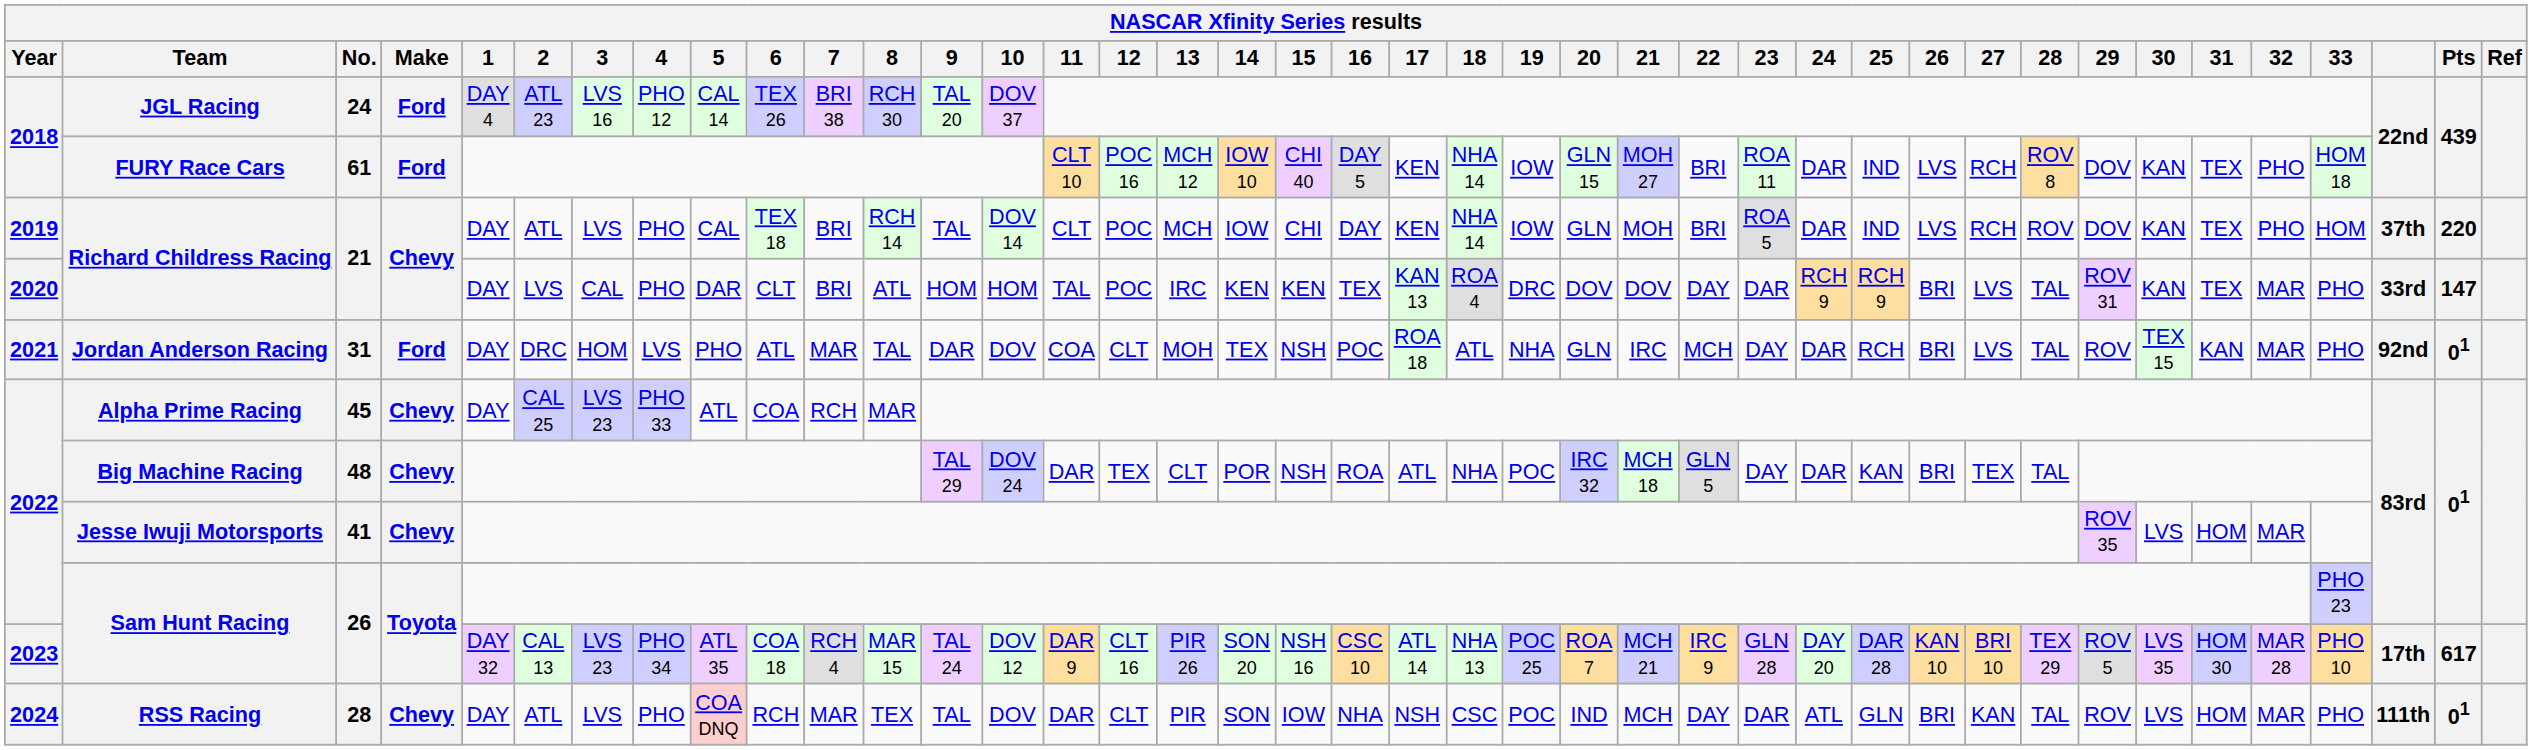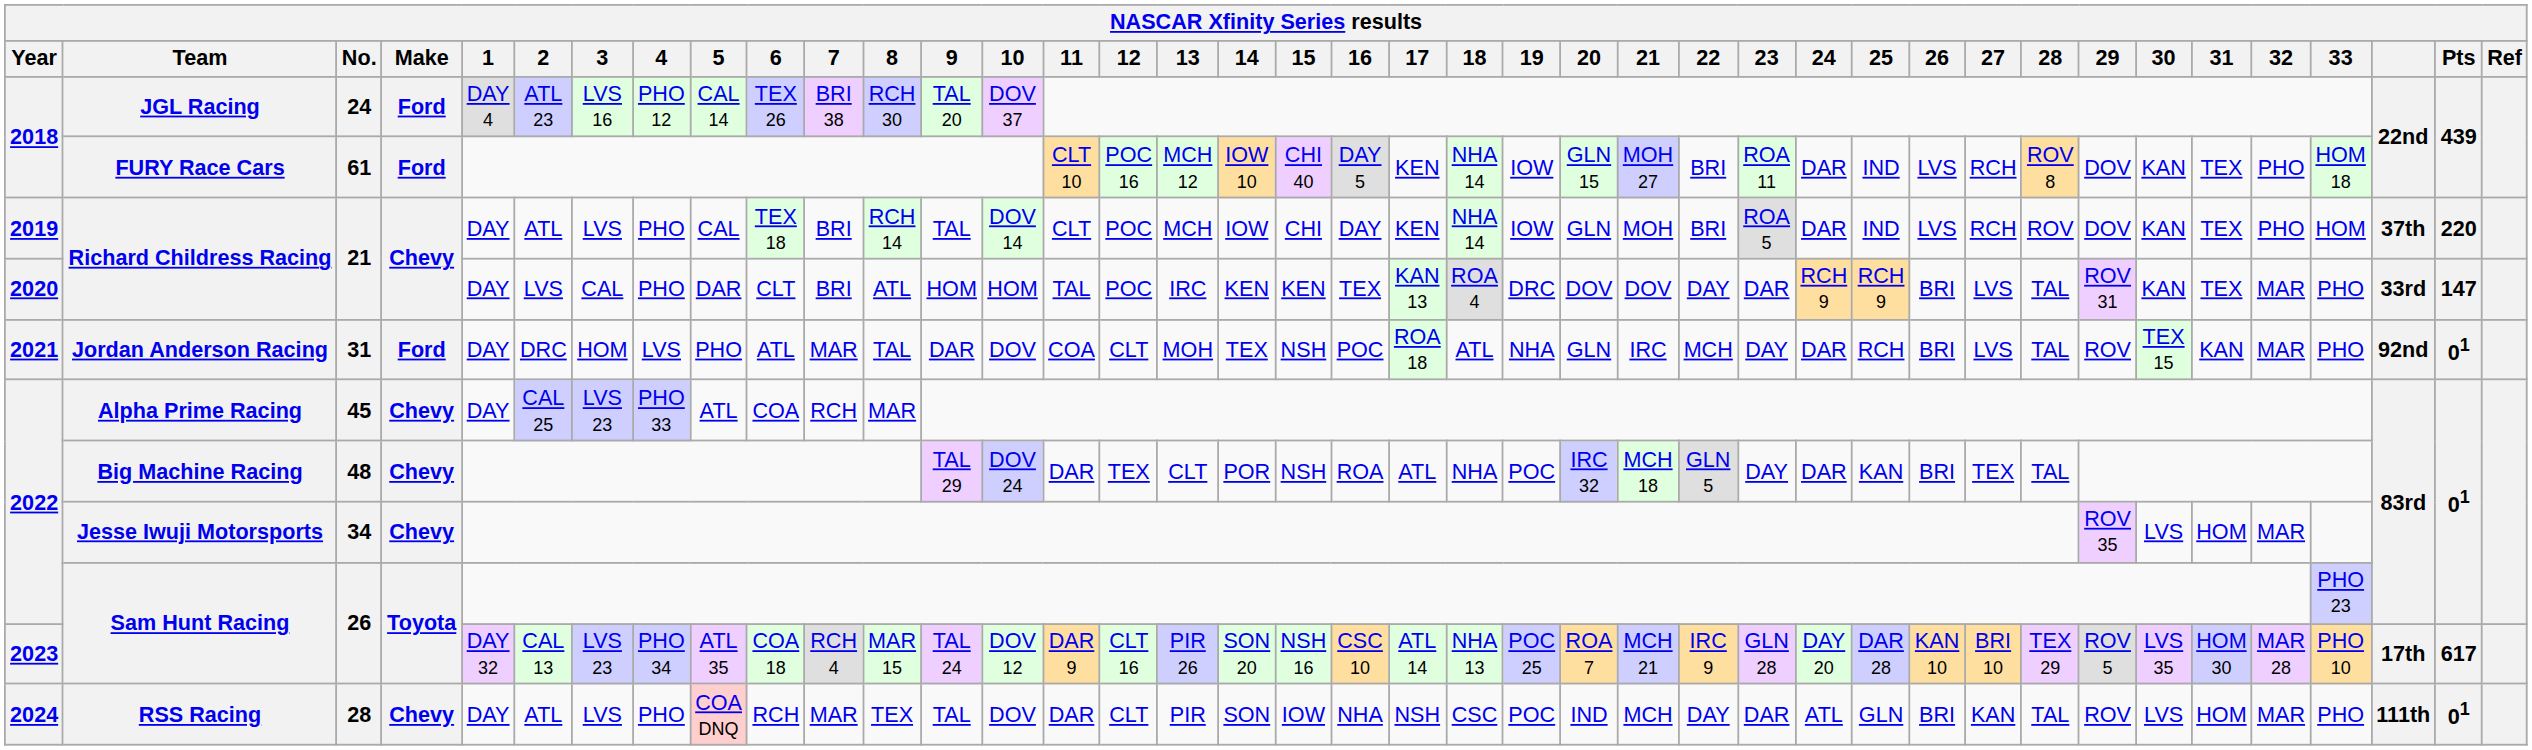 <table class="wikitable" style="text-align:center; font-size:75%">
 <tr>
 <th colspan=40><a href='#'>NASCAR Xfinity Series</a> results</th>
 </tr>
 <tr>
 <th>Year</th>
 <th>Team</th>
 <th>No.</th>
 <th>Make</th>
 <th>1</th>
 <th>2</th>
 <th>3</th>
 <th>4</th>
 <th>5</th>
 <th>6</th>
 <th>7</th>
 <th>8</th>
 <th>9</th>
 <th>10</th>
 <th>11</th>
 <th>12</th>
 <th>13</th>
 <th>14</th>
 <th>15</th>
 <th>16</th>
 <th>17</th>
 <th>18</th>
 <th>19</th>
 <th>20</th>
 <th>21</th>
 <th>22</th>
 <th>23</th>
 <th>24</th>
 <th>25</th>
 <th>26</th>
 <th>27</th>
 <th>28</th>
 <th>29</th>
 <th>30</th>
 <th>31</th>
 <th>32</th>
 <th>33</th>
 <th></th>
 <th>Pts</th>
 <th>Ref</th>
 </tr>
 <tr>
 <th rowspan=2><a href='#'>2018</a></th>
 <th><a href='#'>JGL Racing</a></th>
 <th>24</th>
 <th><a href='#'>Ford</a></th>
 <td style="background:#DFDFDF;"><a href='#'>DAY</a><br><small>4</small></td>
 <td style="background:#CFCFFF;"><a href='#'>ATL</a><br><small>23</small></td>
 <td style="background:#DFFFDF;"><a href='#'>LVS</a><br><small>16</small></td>
 <td style="background:#DFFFDF;"><a href='#'>PHO</a><br><small>12</small></td>
 <td style="background:#DFFFDF;"><a href='#'>CAL</a><br><small>14</small></td>
 <td style="background:#CFCFFF;"><a href='#'>TEX</a><br><small>26</small></td>
 <td style="background:#EFCFFF;"><a href='#'>BRI</a><br><small>38</small></td>
 <td style="background:#CFCFFF;"><a href='#'>RCH</a><br><small>30</small></td>
 <td style="background:#DFFFDF;"><a href='#'>TAL</a><br><small>20</small></td>
 <td style="background:#EFCFFF;"><a href='#'>DOV</a><br><small>37</small></td>
 <td colspan=23></td>
 <th rowspan=2>22nd</th>
 <th rowspan=2>439</th>
 <th rowspan=2></th>
 </tr>
 <tr>
 <th><a href='#'>FURY Race Cars</a></th>
 <th>61</th>
 <th><a href='#'>Ford</a></th>
 <td colspan=10></td>
 <td style="background:#FFDF9F;"><a href='#'>CLT</a><br><small>10</small></td>
 <td style="background:#DFFFDF;"><a href='#'>POC</a><br><small>16</small></td>
 <td style="background:#DFFFDF;"><a href='#'>MCH</a><br><small>12</small></td>
 <td style="background:#FFDF9F;"><a href='#'>IOW</a><br><small>10</small></td>
 <td style="background:#EFCFFF;"><a href='#'>CHI</a><br><small>40</small></td>
 <td style="background:#DFDFDF;"><a href='#'>DAY</a><br><small>5</small></td>
 <td><a href='#'>KEN</a></td>
 <td style="background:#DFFFDF;"><a href='#'>NHA</a><br><small>14</small></td>
 <td><a href='#'>IOW</a></td>
 <td style="background:#DFFFDF;"><a href='#'>GLN</a><br><small>15</small></td>
 <td style="background:#CFCFFF;"><a href='#'>MOH</a><br><small>27</small></td>
 <td><a href='#'>BRI</a></td>
 <td style="background:#DFFFDF;"><a href='#'>ROA</a><br><small>11</small></td>
 <td><a href='#'>DAR</a></td>
 <td><a href='#'>IND</a></td>
 <td><a href='#'>LVS</a></td>
 <td><a href='#'>RCH</a></td>
 <td style="background:#FFDF9F;"><a href='#'>ROV</a><br><small>8</small></td>
 <td><a href='#'>DOV</a></td>
 <td><a href='#'>KAN</a></td>
 <td><a href='#'>TEX</a></td>
 <td><a href='#'>PHO</a></td>
 <td style="background:#DFFFDF;"><a href='#'>HOM</a><br><small>18</small></td>
 </tr>
 <tr>
 <th><a href='#'>2019</a></th>
 <th rowspan=2><a href='#'>Richard Childress Racing</a></th>
 <th rowspan=2>21</th>
 <th rowspan=2><a href='#'>Chevy</a></th>
 <td><a href='#'>DAY</a></td>
 <td><a href='#'>ATL</a></td>
 <td><a href='#'>LVS</a></td>
 <td><a href='#'>PHO</a></td>
 <td><a href='#'>CAL</a></td>
 <td style="background:#DFFFDF;"><a href='#'>TEX</a><br><small>18</small></td>
 <td><a href='#'>BRI</a></td>
 <td style="background:#DFFFDF;"><a href='#'>RCH</a><br><small>14</small></td>
 <td><a href='#'>TAL</a></td>
 <td style="background:#DFFFDF;"><a href='#'>DOV</a><br><small>14</small></td>
 <td><a href='#'>CLT</a></td>
 <td><a href='#'>POC</a></td>
 <td><a href='#'>MCH</a></td>
 <td><a href='#'>IOW</a></td>
 <td><a href='#'>CHI</a></td>
 <td><a href='#'>DAY</a></td>
 <td><a href='#'>KEN</a></td>
 <td style="background:#DFFFDF;"><a href='#'>NHA</a><br><small>14</small></td>
 <td><a href='#'>IOW</a></td>
 <td><a href='#'>GLN</a></td>
 <td><a href='#'>MOH</a></td>
 <td><a href='#'>BRI</a></td>
 <td style="background:#DFDFDF;"><a href='#'>ROA</a><br><small>5</small></td>
 <td><a href='#'>DAR</a></td>
 <td><a href='#'>IND</a></td>
 <td><a href='#'>LVS</a></td>
 <td><a href='#'>RCH</a></td>
 <td><a href='#'>ROV</a></td>
 <td><a href='#'>DOV</a></td>
 <td><a href='#'>KAN</a></td>
 <td><a href='#'>TEX</a></td>
 <td><a href='#'>PHO</a></td>
 <td><a href='#'>HOM</a></td>
 <th>37th</th>
 <th>220</th>
 <th></th>
 </tr>
 <tr>
 <th><a href='#'>2020</a></th>
 <td><a href='#'>DAY</a></td>
 <td><a href='#'>LVS</a></td>
 <td><a href='#'>CAL</a></td>
 <td><a href='#'>PHO</a></td>
 <td><a href='#'>DAR</a></td>
 <td><a href='#'>CLT</a></td>
 <td><a href='#'>BRI</a></td>
 <td><a href='#'>ATL</a></td>
 <td><a href='#'>HOM</a></td>
 <td><a href='#'>HOM</a></td>
 <td><a href='#'>TAL</a></td>
 <td><a href='#'>POC</a></td>
 <td><a href='#'>IRC</a></td>
 <td><a href='#'>KEN</a></td>
 <td><a href='#'>KEN</a></td>
 <td><a href='#'>TEX</a></td>
 <td style="background:#DFFFDF;"><a href='#'>KAN</a><br><small>13</small></td>
 <td style="background:#DFDFDF;"><a href='#'>ROA</a><br><small>4</small></td>
 <td><a href='#'>DRC</a></td>
 <td><a href='#'>DOV</a></td>
 <td><a href='#'>DOV</a></td>
 <td><a href='#'>DAY</a></td>
 <td><a href='#'>DAR</a></td>
 <td style="background:#FFDF9F;"><a href='#'>RCH</a><br><small>9</small></td>
 <td style="background:#FFDF9F;"><a href='#'>RCH</a><br><small>9</small></td>
 <td><a href='#'>BRI</a></td>
 <td><a href='#'>LVS</a></td>
 <td><a href='#'>TAL</a></td>
 <td style="background:#EFCFFF;"><a href='#'>ROV</a><br><small>31</small></td>
 <td><a href='#'>KAN</a></td>
 <td><a href='#'>TEX</a></td>
 <td><a href='#'>MAR</a></td>
 <td><a href='#'>PHO</a></td>
 <th>33rd</th>
 <th>147</th>
 <th></th>
 </tr>
 <tr>
 <th><a href='#'>2021</a></th>
 <th><a href='#'>Jordan Anderson Racing</a></th>
 <th>31</th>
 <th><a href='#'>Ford</a></th>
 <td><a href='#'>DAY</a></td>
 <td><a href='#'>DRC</a></td>
 <td><a href='#'>HOM</a></td>
 <td><a href='#'>LVS</a></td>
 <td><a href='#'>PHO</a></td>
 <td><a href='#'>ATL</a></td>
 <td><a href='#'>MAR</a></td>
 <td><a href='#'>TAL</a></td>
 <td><a href='#'>DAR</a></td>
 <td><a href='#'>DOV</a></td>
 <td><a href='#'>COA</a></td>
 <td><a href='#'>CLT</a></td>
 <td><a href='#'>MOH</a></td>
 <td><a href='#'>TEX</a></td>
 <td><a href='#'>NSH</a></td>
 <td><a href='#'>POC</a></td>
 <td style="background:#DFFFDF;"><a href='#'>ROA</a><br><small>18</small></td>
 <td><a href='#'>ATL</a></td>
 <td><a href='#'>NHA</a></td>
 <td><a href='#'>GLN</a></td>
 <td><a href='#'>IRC</a></td>
 <td><a href='#'>MCH</a></td>
 <td><a href='#'>DAY</a></td>
 <td><a href='#'>DAR</a></td>
 <td><a href='#'>RCH</a></td>
 <td><a href='#'>BRI</a></td>
 <td><a href='#'>LVS</a></td>
 <td><a href='#'>TAL</a></td>
 <td><a href='#'>ROV</a></td>
 <td style="background:#DFFFDF;"><a href='#'>TEX</a><br><small>15</small></td>
 <td><a href='#'>KAN</a></td>
 <td><a href='#'>MAR</a></td>
 <td><a href='#'>PHO</a></td>
 <th>92nd</th>
 <th>0<sup>1</sup></th>
 <th></th>
 </tr>
 <tr>
 <th rowspan=4><a href='#'>2022</a></th>
 <th><a href='#'>Alpha Prime Racing</a></th>
 <th>45</th>
 <th><a href='#'>Chevy</a></th>
 <td><a href='#'>DAY</a></td>
 <td style="background:#CFCFFF;"><a href='#'>CAL</a><br><small>25</small></td>
 <td style="background:#CFCFFF;"><a href='#'>LVS</a><br><small>23</small></td>
 <td style="background:#CFCFFF;"><a href='#'>PHO</a><br><small>33</small></td>
 <td><a href='#'>ATL</a></td>
 <td><a href='#'>COA</a></td>
 <td><a href='#'>RCH</a></td>
 <td><a href='#'>MAR</a></td>
 <td colspan=25></td>
 <th rowspan=4>83rd</th>
 <th rowspan=4>0<sup>1</sup></th>
 <th rowspan=4></th>
 </tr>
 <tr>
 <th><a href='#'>Big Machine Racing</a></th>
 <th>48</th>
 <th><a href='#'>Chevy</a></th>
 <td colspan=8></td>
 <td style="background:#EFCFFF;"><a href='#'>TAL</a><br><small>29</small></td>
 <td style="background:#CFCFFF;"><a href='#'>DOV</a><br><small>24</small></td>
 <td><a href='#'>DAR</a></td>
 <td><a href='#'>TEX</a></td>
 <td><a href='#'>CLT</a></td>
 <td><a href='#'>POR</a></td>
 <td><a href='#'>NSH</a></td>
 <td><a href='#'>ROA</a></td>
 <td><a href='#'>ATL</a></td>
 <td><a href='#'>NHA</a></td>
 <td><a href='#'>POC</a></td>
 <td style="background:#CFCFFF;"><a href='#'>IRC</a><br><small>32</small></td>
 <td style="background:#DFFFDF;"><a href='#'>MCH</a><br><small>18</small></td>
 <td style="background:#DFDFDF;"><a href='#'>GLN</a><br><small>5</small></td>
 <td><a href='#'>DAY</a></td>
 <td><a href='#'>DAR</a></td>
 <td><a href='#'>KAN</a></td>
 <td><a href='#'>BRI</a></td>
 <td><a href='#'>TEX</a></td>
 <td><a href='#'>TAL</a></td>
 </tr>
 <tr>
 <th><a href='#'>Jesse Iwuji Motorsports</a></th>
-<th>41</th>
+<th>34</th>
 <th><a href='#'>Chevy</a></th>
 <td colspan=28></td>
 <td style="background:#EFCFFF;"><a href='#'>ROV</a><br><small>35</small></td>
 <td><a href='#'>LVS</a></td>
 <td><a href='#'>HOM</a></td>
 <td><a href='#'>MAR</a></td>
 <td></td>
 </tr>
 <tr>
 <th rowspan=2><a href='#'>Sam Hunt Racing</a></th>
 <th rowspan=2>26</th>
 <th rowspan=2><a href='#'>Toyota</a></th>
 <td colspan=32></td>
 <td style="background:#CFCFFF;"><a href='#'>PHO</a><br><small>23</small></td>
 </tr>
 <tr>
 <th><a href='#'>2023</a></th>
 <td style="background:#EFCFFF;"><a href='#'>DAY</a><br><small>32</small></td>
 <td style="background:#DFFFDF;"><a href='#'>CAL</a><br><small>13</small></td>
 <td style="background:#CFCFFF;"><a href='#'>LVS</a><br><small>23</small></td>
 <td style="background:#CFCFFF;"><a href='#'>PHO</a><br><small>34</small></td>
 <td style="background:#EFCFFF;"><a href='#'>ATL</a><br><small>35</small></td>
 <td style="background:#DFFFDF;"><a href='#'>COA</a><br><small>18</small></td>
 <td style="background:#DFDFDF;"><a href='#'>RCH</a><br><small>4</small></td>
 <td style="background:#DFFFDF;"><a href='#'>MAR</a><br><small>15</small></td>
 <td style="background:#EFCFFF;"><a href='#'>TAL</a><br><small>24</small></td>
 <td style="background:#DFFFDF;"><a href='#'>DOV</a><br><small>12</small></td>
 <td style="background:#FFDF9F;"><a href='#'>DAR</a><br><small>9</small></td>
 <td style="background:#DFFFDF;"><a href='#'>CLT</a><br><small>16</small></td>
 <td style="background:#CFCFFF;"><a href='#'>PIR</a><br><small>26</small></td>
 <td style="background:#DFFFDF;"><a href='#'>SON</a><br><small>20</small></td>
 <td style="background:#DFFFDF;"><a href='#'>NSH</a><br><small>16</small></td>
 <td style="background:#FFDF9F;"><a href='#'>CSC</a><br><small>10</small></td>
 <td style="background:#DFFFDF;"><a href='#'>ATL</a><br><small>14</small></td>
 <td style="background:#DFFFDF;"><a href='#'>NHA</a><br><small>13</small></td>
 <td style="background:#CFCFFF;"><a href='#'>POC</a><br><small>25</small></td>
 <td style="background:#FFDF9F;"><a href='#'>ROA</a><br><small>7</small></td>
 <td style="background:#CFCFFF;"><a href='#'>MCH</a><br><small>21</small></td>
 <td style="background:#FFDF9F;"><a href='#'>IRC</a><br><small>9</small></td>
 <td style="background:#EFCFFF;"><a href='#'>GLN</a><br><small>28</small></td>
 <td style="background:#DFFFDF;"><a href='#'>DAY</a><br><small>20</small></td>
 <td style="background:#CFCFFF;"><a href='#'>DAR</a><br><small>28</small></td>
 <td style="background:#FFDF9F;"><a href='#'>KAN</a><br><small>10</small></td>
 <td style="background:#FFDF9F;"><a href='#'>BRI</a><br><small>10</small></td>
 <td style="background:#EFCFFF;"><a href='#'>TEX</a><br><small>29</small></td>
 <td style="background:#DFDFDF;"><a href='#'>ROV</a><br><small>5</small></td>
 <td style="background:#EFCFFF;"><a href='#'>LVS</a><br><small>35</small></td>
 <td style="background:#CFCFFF;"><a href='#'>HOM</a><br><small>30</small></td>
 <td style="background:#EFCFFF;"><a href='#'>MAR</a><br><small>28</small></td>
 <td style="background:#FFDF9F;"><a href='#'>PHO</a><br><small>10</small></td>
 <th>17th</th>
 <th>617</th>
 <th></th>
 </tr>
 <tr>
 <th><a href='#'>2024</a></th>
 <th><a href='#'>RSS Racing</a></th>
 <th>28</th>
 <th><a href='#'>Chevy</a></th>
 <td><a href='#'>DAY</a></td>
 <td><a href='#'>ATL</a></td>
 <td><a href='#'>LVS</a></td>
 <td><a href='#'>PHO</a></td>
 <td style="background:#FFCFCF;"><a href='#'>COA</a><br><small>DNQ</small></td>
 <td><a href='#'>RCH</a></td>
 <td><a href='#'>MAR</a></td>
 <td><a href='#'>TEX</a></td>
 <td><a href='#'>TAL</a></td>
 <td><a href='#'>DOV</a></td>
 <td><a href='#'>DAR</a></td>
 <td><a href='#'>CLT</a></td>
 <td><a href='#'>PIR</a></td>
 <td><a href='#'>SON</a></td>
 <td><a href='#'>IOW</a></td>
 <td><a href='#'>NHA</a></td>
 <td><a href='#'>NSH</a></td>
 <td><a href='#'>CSC</a></td>
 <td><a href='#'>POC</a></td>
 <td><a href='#'>IND</a></td>
 <td><a href='#'>MCH</a></td>
 <td><a href='#'>DAY</a></td>
 <td><a href='#'>DAR</a></td>
 <td><a href='#'>ATL</a></td>
 <td><a href='#'>GLN</a></td>
 <td><a href='#'>BRI</a></td>
 <td><a href='#'>KAN</a></td>
 <td><a href='#'>TAL</a></td>
 <td><a href='#'>ROV</a></td>
 <td><a href='#'>LVS</a></td>
 <td><a href='#'>HOM</a></td>
 <td><a href='#'>MAR</a></td>
 <td><a href='#'>PHO</a></td>
 <th>111th</th>
 <th>0<sup>1</sup></th>
 <th></th>
 </tr>
 </table>
